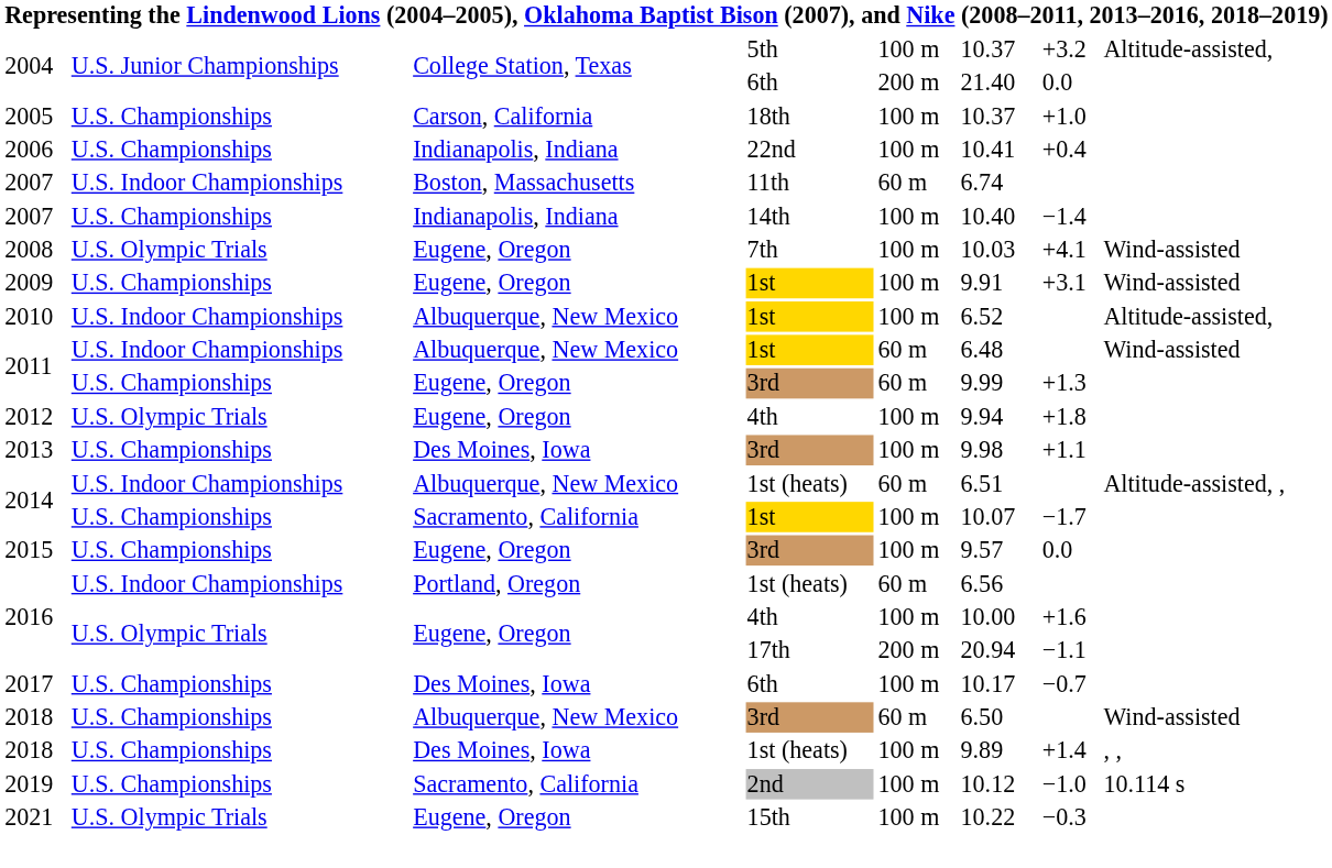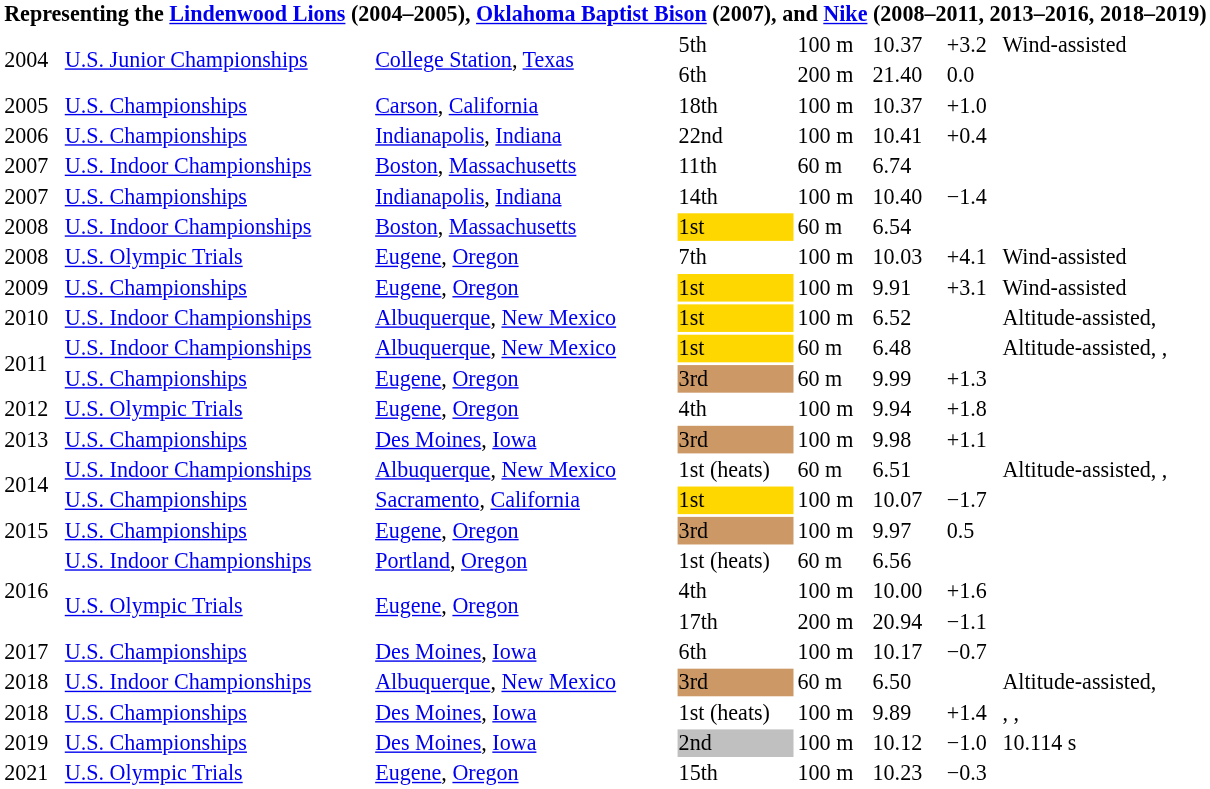 <table>
 <tr>
 <th colspan=8>Representing the <a href='#'>Lindenwood Lions</a> (2004–2005), <a href='#'>Oklahoma Baptist Bison</a> (2007), and <a href='#'>Nike</a> (2008–2011, 2013–2016, 2018–2019)</th>
 </tr>
 <tr>
 <td rowspan=2>2004</td>
 <td rowspan=2><a href='#'>U.S. Junior Championships</a></td>
 <td rowspan=2><a href='#'>College Station</a>, <a href='#'>Texas</a></td>
 <td>5th</td>
 <td>100 m</td>
 <td>10.37 </td>
 <td>+3.2</td>
-<td>Altitude-assisted, </td>
+<td>Wind-assisted</td>
 </tr>
 <tr>
 <td>6th</td>
 <td>200 m</td>
 <td>21.40</td>
 <td>0.0</td>
 <td></td>
 </tr>
 <tr>
 <td>2005</td>
 <td><a href='#'>U.S. Championships</a></td>
 <td><a href='#'>Carson</a>, <a href='#'>California</a></td>
 <td>18th</td>
 <td>100 m</td>
 <td>10.37</td>
 <td>+1.0</td>
 <td></td>
 </tr>
 <tr>
 <td>2006</td>
 <td><a href='#'>U.S. Championships</a></td>
 <td><a href='#'>Indianapolis</a>, <a href='#'>Indiana</a></td>
 <td>22nd</td>
 <td>100 m</td>
 <td>10.41</td>
 <td>+0.4</td>
 <td></td>
 </tr>
 <tr>
 <td>2007</td>
 <td><a href='#'>U.S. Indoor Championships</a></td>
 <td><a href='#'>Boston</a>, <a href='#'>Massachusetts</a></td>
 <td>11th</td>
 <td>60 m</td>
 <td>6.74</td>
 <td></td>
 <td></td>
 </tr>
 <tr>
 <td>2007</td>
 <td><a href='#'>U.S. Championships</a></td>
 <td><a href='#'>Indianapolis</a>, <a href='#'>Indiana</a></td>
 <td>14th</td>
 <td>100 m</td>
 <td>10.40</td>
 <td>−1.4</td>
 <td></td>
 </tr>
 <tr>
 <td>2008</td>
+<td><a href='#'>U.S. Indoor Championships</a></td>
+<td><a href='#'>Boston</a>, <a href='#'>Massachusetts</a></td>
+<td bgcolor=gold>1st</td>
+<td>60 m</td>
+<td>6.54</td>
+<td></td>
+<td></td>
+</tr>
+<tr>
+<td>2008</td>
 <td><a href='#'>U.S. Olympic Trials</a></td>
 <td><a href='#'>Eugene</a>, <a href='#'>Oregon</a></td>
 <td>7th</td>
 <td>100 m</td>
 <td>10.03 </td>
 <td>+4.1</td>
 <td>Wind-assisted</td>
 </tr>
 <tr>
 <td>2009</td>
 <td><a href='#'>U.S. Championships</a></td>
 <td><a href='#'>Eugene</a>, <a href='#'>Oregon</a></td>
 <td bgcolor=gold>1st</td>
 <td>100 m</td>
 <td>9.91 </td>
 <td>+3.1</td>
 <td>Wind-assisted</td>
 </tr>
 <tr>
 <td>2010</td>
 <td><a href='#'>U.S. Indoor Championships</a></td>
 <td><a href='#'>Albuquerque</a>, <a href='#'>New Mexico</a></td>
 <td bgcolor=gold>1st</td>
 <td>100 m</td>
 <td>6.52 </td>
 <td></td>
 <td>Altitude-assisted, </td>
 </tr>
 <tr>
 <td rowspan=2>2011</td>
 <td><a href='#'>U.S. Indoor Championships</a></td>
 <td><a href='#'>Albuquerque</a>, <a href='#'>New Mexico</a></td>
 <td bgcolor=gold>1st</td>
 <td>60 m</td>
 <td>6.48 </td>
 <td></td>
-<td>Wind-assisted</td>
+<td>Altitude-assisted, , </td>
 </tr>
 <tr>
 <td><a href='#'>U.S. Championships</a></td>
 <td><a href='#'>Eugene</a>, <a href='#'>Oregon</a></td>
 <td bgcolor=cc9966>3rd</td>
 <td>60 m</td>
 <td>9.99</td>
 <td>+1.3</td>
 <td></td>
 </tr>
 <tr>
 <td>2012</td>
 <td><a href='#'>U.S. Olympic Trials</a></td>
 <td><a href='#'>Eugene</a>, <a href='#'>Oregon</a></td>
 <td>4th</td>
 <td>100 m</td>
 <td>9.94</td>
 <td>+1.8</td>
 <td></td>
 </tr>
 <tr>
 <td>2013</td>
 <td><a href='#'>U.S. Championships</a></td>
 <td><a href='#'>Des Moines</a>, <a href='#'>Iowa</a></td>
 <td bgcolor=cc9966>3rd</td>
 <td>100 m</td>
 <td>9.98</td>
 <td>+1.1</td>
 <td></td>
 </tr>
 <tr>
 <td rowspan=2>2014</td>
 <td><a href='#'>U.S. Indoor Championships</a></td>
 <td><a href='#'>Albuquerque</a>, <a href='#'>New Mexico</a></td>
 <td data-sort-value="16th DNS">1st (heats)</td>
 <td>60 m</td>
 <td>6.51 </td>
 <td></td>
 <td>Altitude-assisted, , </td>
 </tr>
 <tr>
 <td><a href='#'>U.S. Championships</a></td>
 <td><a href='#'>Sacramento</a>, <a href='#'>California</a></td>
 <td bgcolor=gold>1st</td>
 <td>100 m</td>
 <td>10.07</td>
 <td>−1.7</td>
 <td></td>
 </tr>
 <tr>
 <td>2015</td>
 <td><a href='#'>U.S. Championships</a></td>
 <td><a href='#'>Eugene</a>, <a href='#'>Oregon</a></td>
 <td bgcolor=cc9966>3rd</td>
 <td>100 m</td>
-<td>9.57</td>
-<td>0.0</td>
+<td>9.97</td>
+<td>0.5</td>
 <td></td>
 </tr>
 <tr>
 <td rowspan=3>2016</td>
 <td><a href='#'>U.S. Indoor Championships</a></td>
 <td><a href='#'>Portland</a>, <a href='#'>Oregon</a></td>
 <td data-sort-value="16th DNS">1st (heats)</td>
 <td>60 m</td>
 <td>6.56</td>
 <td></td>
 <td></td>
 </tr>
 <tr>
 <td rowspan=2><a href='#'>U.S. Olympic Trials</a></td>
 <td rowspan=2><a href='#'>Eugene</a>, <a href='#'>Oregon</a></td>
 <td>4th</td>
 <td>100 m</td>
 <td>10.00</td>
 <td>+1.6</td>
 <td></td>
 </tr>
 <tr>
 <td>17th</td>
 <td>200 m</td>
 <td>20.94</td>
 <td>−1.1</td>
 <td></td>
 </tr>
 <tr>
 <td>2017</td>
 <td><a href='#'>U.S. Championships</a></td>
 <td><a href='#'>Des Moines</a>, <a href='#'>Iowa</a></td>
 <td>6th</td>
 <td>100 m</td>
 <td>10.17</td>
 <td>−0.7</td>
 <td></td>
 </tr>
 <tr>
 <td>2018</td>
-<td><a href='#'>U.S. Championships</a></td>
+<td><a href='#'>U.S. Indoor Championships</a></td>
 <td><a href='#'>Albuquerque</a>, <a href='#'>New Mexico</a></td>
 <td bgcolor=cc9966>3rd</td>
 <td>60 m</td>
 <td>6.50 </td>
 <td></td>
-<td>Wind-assisted</td>
+<td>Altitude-assisted, </td>
 </tr>
 <tr>
 <td>2018</td>
 <td><a href='#'>U.S. Championships</a></td>
 <td><a href='#'>Des Moines</a>, <a href='#'>Iowa</a></td>
 <td data-sort-value="16th DNS">1st (heats)</td>
 <td>100 m</td>
 <td>9.89</td>
 <td>+1.4</td>
 <td>, , </td>
 </tr>
 <tr>
 <td>2019</td>
 <td><a href='#'>U.S. Championships</a></td>
-<td><a href='#'>Sacramento</a>, <a href='#'>California</a></td>
+<td><a href='#'>Des Moines</a>, <a href='#'>Iowa</a></td>
 <td bgcolor=silver>2nd</td>
 <td>100 m</td>
 <td>10.12</td>
 <td>−1.0</td>
 <td>10.114 s</td>
 </tr>
 <tr>
 <td>2021</td>
 <td><a href='#'>U.S. Olympic Trials</a></td>
 <td><a href='#'>Eugene</a>, <a href='#'>Oregon</a></td>
 <td>15th</td>
 <td>100 m</td>
-<td>10.22</td>
+<td>10.23</td>
 <td>−0.3</td>
 <td></td>
 </tr>
 </table>
